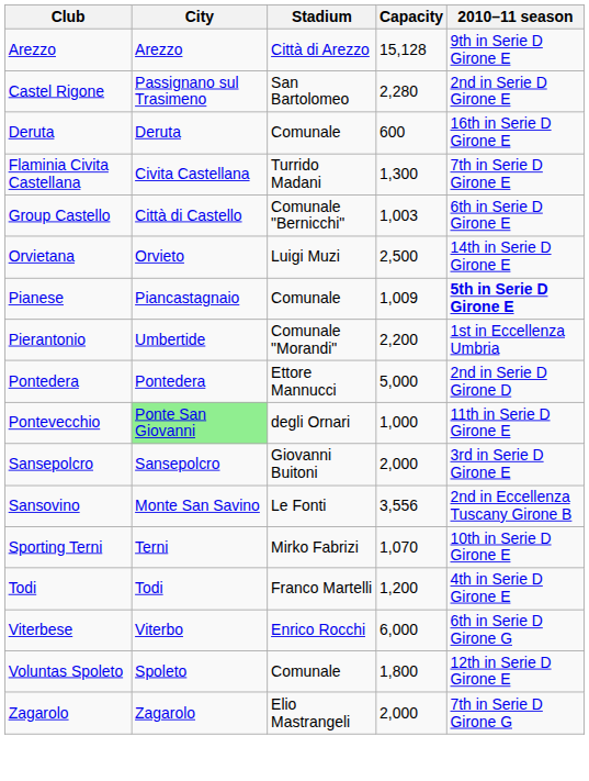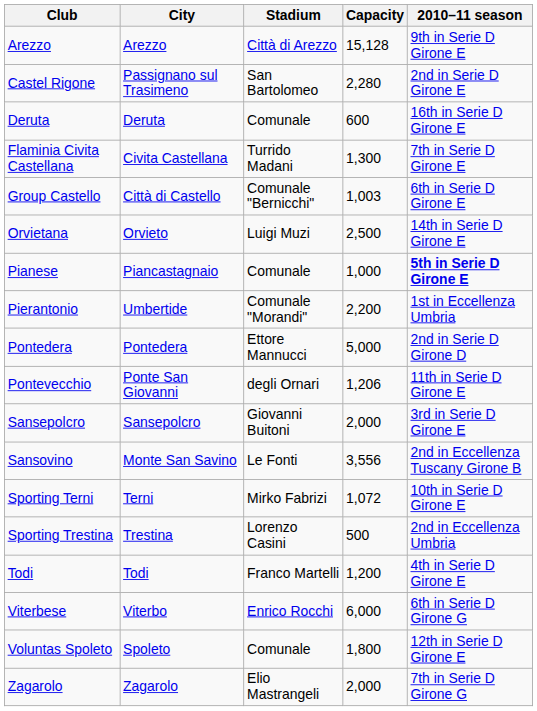 <table class="wikitable sortable">
 <tr>
 <th>Club</th>
 <th>City</th>
 <th>Stadium</th>
 <th>Capacity</th>
 <th>2010–11 season</th>
 </tr>
 <tr>
 <td><a href='#'>Arezzo</a></td>
 <td><a href='#'>Arezzo</a></td>
 <td><a href='#'>Città di Arezzo</a></td>
 <td>15,128</td>
 <td><a href='#'>9th in Serie D Girone E</a></td>
 </tr>
 <tr>
 <td><a href='#'>Castel Rigone</a></td>
 <td><a href='#'>Passignano sul Trasimeno</a></td>
 <td>San Bartolomeo</td>
 <td>2,280</td>
 <td><a href='#'>2nd in Serie D Girone E</a></td>
 </tr>
 <tr>
 <td><a href='#'>Deruta</a></td>
 <td><a href='#'>Deruta</a></td>
 <td>Comunale</td>
 <td>600</td>
 <td><a href='#'>16th in Serie D Girone E</a></td>
 </tr>
 <tr>
 <td><a href='#'>Flaminia Civita Castellana</a></td>
 <td><a href='#'>Civita Castellana</a></td>
 <td>Turrido Madani</td>
 <td>1,300</td>
 <td><a href='#'>7th in Serie D Girone E</a></td>
 </tr>
 <tr>
 <td><a href='#'>Group Castello</a></td>
 <td><a href='#'>Città di Castello</a></td>
 <td>Comunale "Bernicchi"</td>
 <td>1,003</td>
 <td><a href='#'>6th in Serie D Girone E</a></td>
 </tr>
 <tr>
 <td><a href='#'>Orvietana</a></td>
 <td><a href='#'>Orvieto</a></td>
 <td>Luigi Muzi</td>
 <td>2,500</td>
 <td><a href='#'>14th in Serie D Girone E</a></td>
 </tr>
 <tr>
 <td><a href='#'>Pianese</a></td>
 <td><a href='#'>Piancastagnaio</a></td>
 <td>Comunale</td>
-<td>1,009</td>
+<td>1,000</td>
 <td><strong><a href='#'>5th in Serie D Girone E</a></strong></td>
 </tr>
 <tr>
 <td><a href='#'>Pierantonio</a></td>
 <td><a href='#'>Umbertide</a></td>
 <td>Comunale "Morandi"</td>
 <td>2,200</td>
 <td><a href='#'>1st in Eccellenza Umbria</a></td>
 </tr>
 <tr>
 <td><a href='#'>Pontedera</a></td>
 <td><a href='#'>Pontedera</a></td>
 <td>Ettore Mannucci</td>
 <td>5,000</td>
 <td><a href='#'>2nd in Serie D Girone D</a></td>
 </tr>
 <tr>
 <td><a href='#'>Pontevecchio</a></td>
-<td style="background: lightgreen;"><a href='#'>Ponte San Giovanni</a></td>
+<td><a href='#'>Ponte San Giovanni</a></td>
 <td>degli Ornari</td>
-<td>1,000</td>
+<td>1,206</td>
 <td><a href='#'>11th in Serie D Girone E</a></td>
 </tr>
 <tr>
 <td><a href='#'>Sansepolcro</a></td>
 <td><a href='#'>Sansepolcro</a></td>
 <td>Giovanni Buitoni</td>
 <td>2,000</td>
 <td><a href='#'>3rd in Serie D Girone E</a></td>
 </tr>
 <tr>
 <td><a href='#'>Sansovino</a></td>
 <td><a href='#'>Monte San Savino</a></td>
 <td>Le Fonti</td>
 <td>3,556</td>
 <td><a href='#'>2nd in Eccellenza Tuscany Girone B</a></td>
 </tr>
 <tr>
 <td><a href='#'>Sporting Terni</a></td>
 <td><a href='#'>Terni</a></td>
 <td>Mirko Fabrizi</td>
-<td>1,070</td>
+<td>1,072</td>
 <td><a href='#'>10th in Serie D Girone E</a></td>
+</tr>
+<tr>
+<td><a href='#'>Sporting Trestina</a></td>
+<td><a href='#'>Trestina</a></td>
+<td>Lorenzo Casini</td>
+<td>500</td>
+<td><a href='#'>2nd in Eccellenza Umbria</a></td>
 </tr>
 <tr>
 <td><a href='#'>Todi</a></td>
 <td><a href='#'>Todi</a></td>
 <td>Franco Martelli</td>
 <td>1,200</td>
 <td><a href='#'>4th in Serie D Girone E</a></td>
 </tr>
 <tr>
 <td><a href='#'>Viterbese</a></td>
 <td><a href='#'>Viterbo</a></td>
 <td><a href='#'>Enrico Rocchi</a></td>
 <td>6,000</td>
 <td><a href='#'>6th in Serie D Girone G</a></td>
 </tr>
 <tr>
 <td><a href='#'>Voluntas Spoleto</a></td>
 <td><a href='#'>Spoleto</a></td>
 <td>Comunale</td>
 <td>1,800</td>
 <td><a href='#'>12th in Serie D Girone E</a></td>
 </tr>
 <tr>
 <td><a href='#'>Zagarolo</a></td>
 <td><a href='#'>Zagarolo</a></td>
 <td>Elio Mastrangeli</td>
 <td>2,000</td>
 <td><a href='#'>7th in Serie D Girone G</a></td>
 </tr>
 </table>
